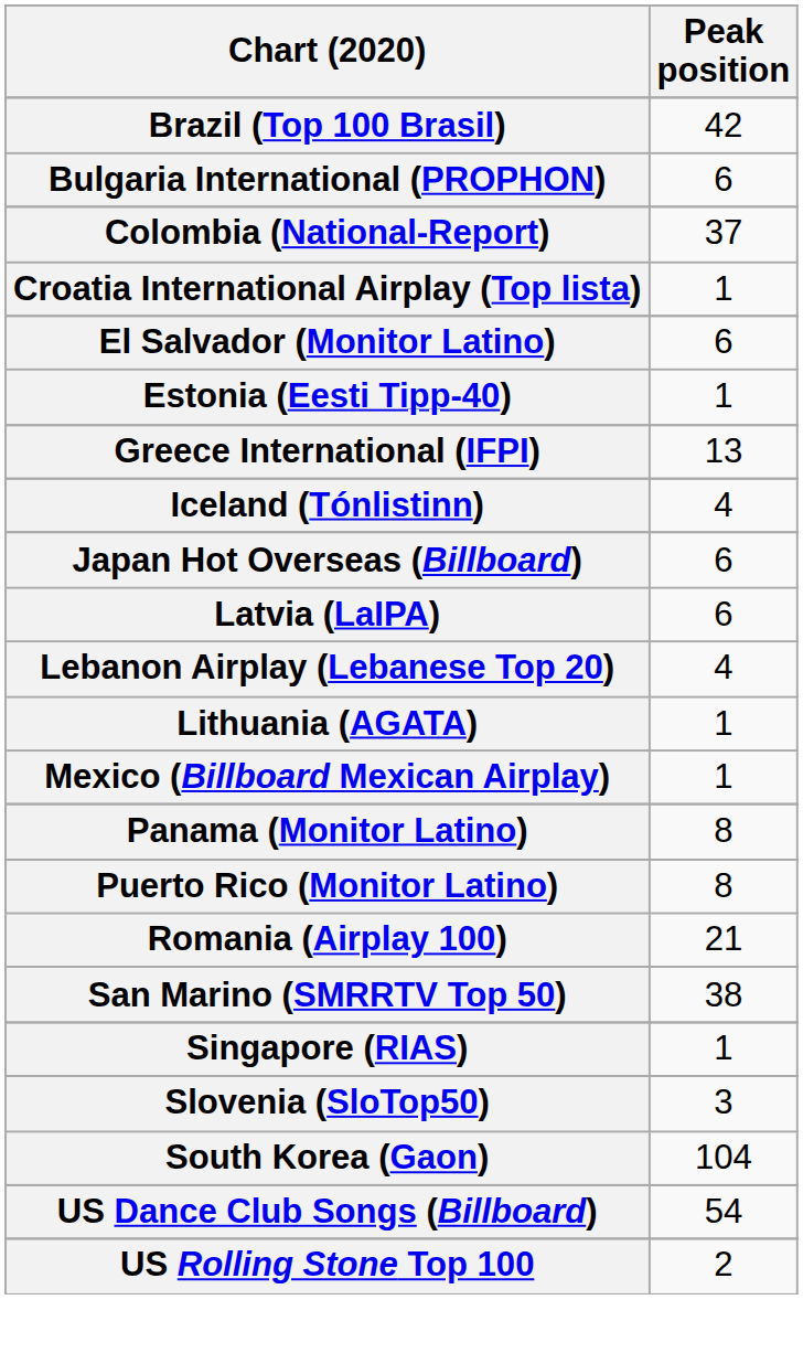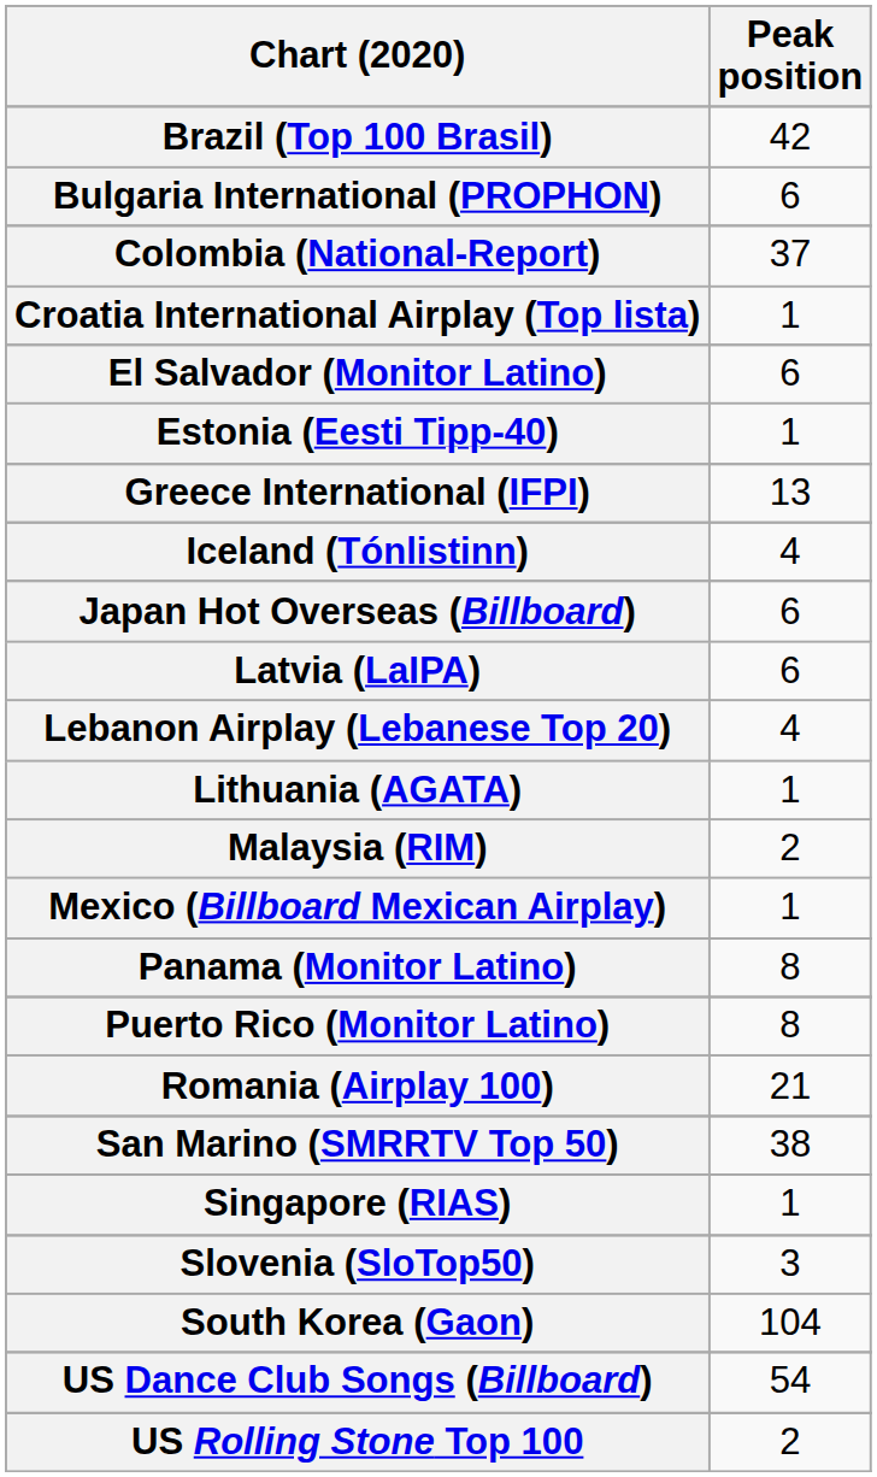 <table class="wikitable sortable plainrowheaders" style="text-align:center">
 <tr>
 <th scope="col">Chart (2020)</th>
 <th scope="col">Peak<br>position</th>
 </tr>
 <tr>
 </tr>
 <tr>
 </tr>
 <tr>
 </tr>
 <tr>
 </tr>
 <tr>
 </tr>
 <tr>
 </tr>
 <tr>
 <th scope="row">Brazil (<a href='#'>Top 100 Brasil</a>)</th>
 <td>42</td>
 </tr>
 <tr>
 <th scope="row">Bulgaria International (<a href='#'>PROPHON</a>)</th>
 <td>6</td>
 </tr>
 <tr>
 </tr>
 <tr>
 </tr>
 <tr>
 </tr>
 <tr>
 </tr>
 <tr>
 </tr>
 <tr>
 <th scope="row">Colombia (<a href='#'>National-Report</a>)</th>
 <td>37</td>
 </tr>
 <tr>
 <th scope="row">Croatia International Airplay (<a href='#'>Top lista</a>)</th>
 <td>1</td>
 </tr>
 <tr>
 </tr>
 <tr>
 </tr>
 <tr>
 </tr>
 <tr>
 <th scope="row">El Salvador (<a href='#'>Monitor Latino</a>)</th>
 <td>6</td>
 </tr>
 <tr>
 <th scope="row">Estonia (<a href='#'>Eesti Tipp-40</a>)</th>
 <td>1</td>
 </tr>
 <tr>
 </tr>
 <tr>
 </tr>
 <tr>
 </tr>
 <tr>
 </tr>
 <tr>
 </tr>
 <tr>
 <th scope="row">Greece International (<a href='#'>IFPI</a>)</th>
 <td>13</td>
 </tr>
 <tr>
 </tr>
 <tr>
 </tr>
 <tr>
 </tr>
 <tr>
 </tr>
 <tr>
 <th scope="row">Iceland (<a href='#'>Tónlistinn</a>)</th>
 <td>4</td>
 </tr>
 <tr>
 </tr>
 <tr>
 </tr>
 <tr>
 <th scope="row">Japan Hot Overseas (<em><a href='#'>Billboard</a></em>)</th>
 <td>6</td>
 </tr>
 <tr>
 <th scope="row">Latvia (<a href='#'>LaIPA</a>)</th>
 <td>6</td>
 </tr>
 <tr>
 <th scope="row">Lebanon Airplay (<a href='#'>Lebanese Top 20</a>)</th>
 <td>4</td>
 </tr>
 <tr>
 <th scope="row">Lithuania (<a href='#'>AGATA</a>)</th>
 <td>1</td>
 </tr>
 <tr>
+<th scope="row">Malaysia (<a href='#'>RIM</a>)</th>
+<td>2</td>
+</tr>
+<tr>
 <th scope="row">Mexico (<a href='#'><em>Billboard</em> Mexican Airplay</a>)</th>
 <td>1</td>
 </tr>
 <tr>
 </tr>
 <tr>
 </tr>
 <tr>
 </tr>
 <tr>
 </tr>
 <tr>
 <th scope="row">Panama (<a href='#'>Monitor Latino</a>)</th>
 <td>8</td>
 </tr>
 <tr>
 </tr>
 <tr>
 </tr>
 <tr>
 <th scope="row">Puerto Rico (<a href='#'>Monitor Latino</a>)</th>
 <td>8</td>
 </tr>
 <tr>
 <th scope="row">Romania (<a href='#'>Airplay 100</a>)</th>
 <td>21</td>
 </tr>
 <tr>
 </tr>
 <tr>
 </tr>
 <tr>
 <th scope="row">San Marino (<a href='#'>SMRRTV Top 50</a>)</th>
 <td>38</td>
 </tr>
 <tr>
 </tr>
 <tr>
 <th scope="row">Singapore (<a href='#'>RIAS</a>)</th>
 <td>1</td>
 </tr>
 <tr>
 </tr>
 <tr>
 </tr>
 <tr>
 <th scope="row">Slovenia (<a href='#'>SloTop50</a>)</th>
 <td>3</td>
 </tr>
 <tr>
 <th scope="row">South Korea (<a href='#'>Gaon</a>)</th>
 <td>104</td>
 </tr>
 <tr>
 </tr>
 <tr>
 </tr>
 <tr>
 </tr>
 <tr>
 </tr>
 <tr>
 </tr>
 <tr>
 </tr>
 <tr>
 </tr>
 <tr>
 </tr>
 <tr>
 <th scope="row">US <a href='#'>Dance Club Songs</a> (<em><a href='#'>Billboard</a></em>)</th>
 <td>54</td>
 </tr>
 <tr>
 </tr>
 <tr>
 </tr>
 <tr>
 </tr>
 <tr>
 </tr>
 <tr>
 <th scope="row">US <a href='#'><em>Rolling Stone</em> Top 100</a><br></th>
 <td>2</td>
 </tr>
 </table>
